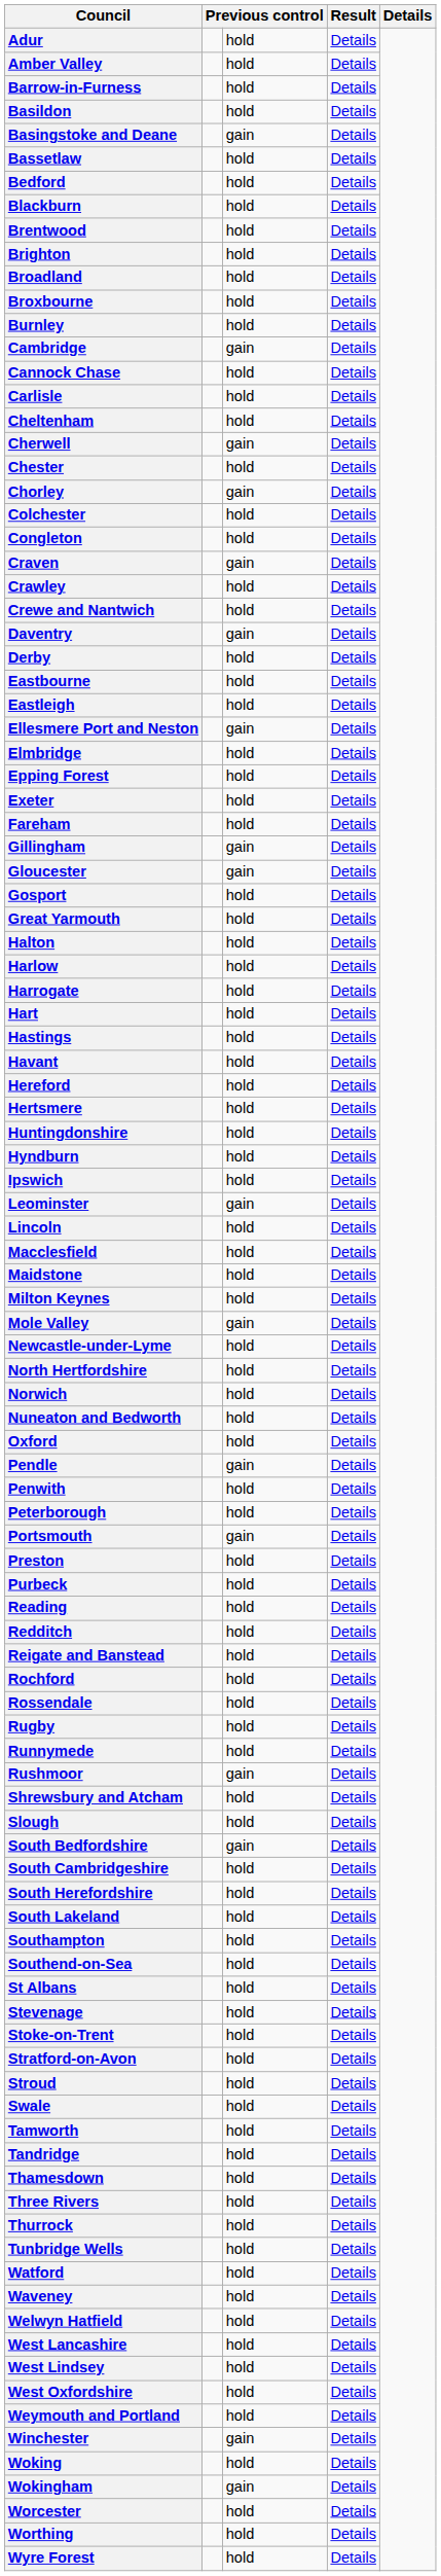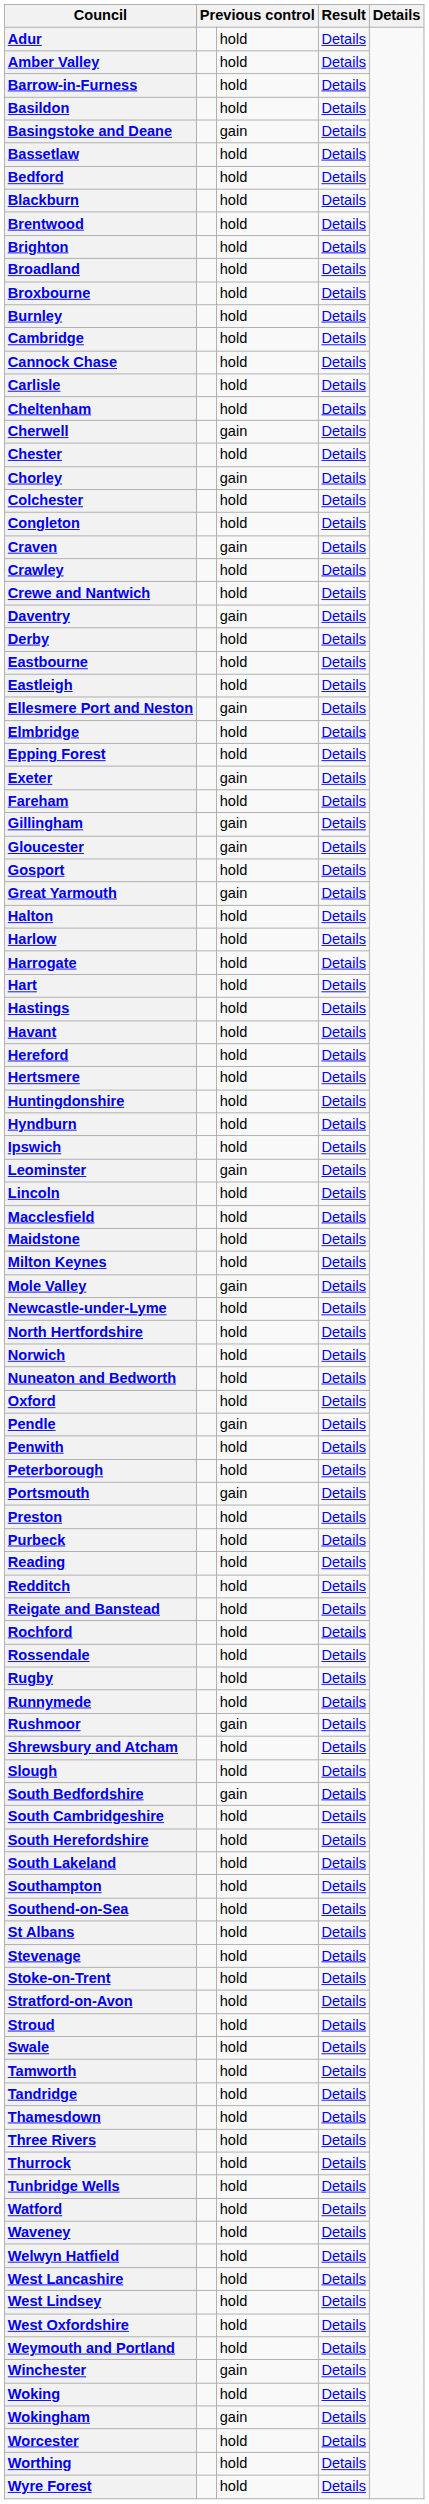 <table class="wikitable sortable" border="1">
 <tr>
 <th scope="col">Council</th>
 <th colspan=2>Previous control</th>
 <th colspan=2>Result</th>
 <th class="unsortable" scope="col">Details</th>
 </tr>
 <tr>
 <th scope="row" style="text-align: left;"><a href='#'>Adur</a></th>
 <td></td>
 <td> hold</td>
 <td><a href='#'>Details</a></td>
 </tr>
 <tr>
 <th scope="row" style="text-align: left;"><a href='#'>Amber Valley</a></th>
 <td></td>
 <td> hold</td>
 <td><a href='#'>Details</a></td>
 </tr>
 <tr>
 <th scope="row" style="text-align: left;"><a href='#'>Barrow-in-Furness</a></th>
 <td></td>
 <td> hold</td>
 <td><a href='#'>Details</a></td>
 </tr>
 <tr>
 <th scope="row" style="text-align: left;"><a href='#'>Basildon</a></th>
 <td></td>
 <td> hold</td>
 <td><a href='#'>Details</a></td>
 </tr>
 <tr>
 <th scope="row" style="text-align: left;"><a href='#'>Basingstoke and Deane</a></th>
 <td></td>
 <td> gain</td>
 <td><a href='#'>Details</a></td>
 </tr>
 <tr>
 <th scope="row" style="text-align: left;"><a href='#'>Bassetlaw</a></th>
 <td></td>
 <td> hold</td>
 <td><a href='#'>Details</a></td>
 </tr>
 <tr>
 <th scope="row" style="text-align: left;"><a href='#'>Bedford</a></th>
 <td></td>
 <td> hold</td>
 <td><a href='#'>Details</a></td>
 </tr>
 <tr>
 <th scope="row" style="text-align: left;"><a href='#'>Blackburn</a></th>
 <td></td>
 <td> hold</td>
 <td><a href='#'>Details</a></td>
 </tr>
 <tr>
 <th scope="row" style="text-align: left;"><a href='#'>Brentwood</a></th>
 <td></td>
 <td> hold</td>
 <td><a href='#'>Details</a></td>
 </tr>
 <tr>
 <th scope="row" style="text-align: left;"><a href='#'>Brighton</a></th>
 <td></td>
 <td> hold</td>
 <td><a href='#'>Details</a></td>
 </tr>
 <tr>
 <th scope="row" style="text-align: left;"><a href='#'>Broadland</a></th>
 <td></td>
 <td> hold</td>
 <td><a href='#'>Details</a></td>
 </tr>
 <tr>
 <th scope="row" style="text-align: left;"><a href='#'>Broxbourne</a></th>
 <td></td>
 <td> hold</td>
 <td><a href='#'>Details</a></td>
 </tr>
 <tr>
 <th scope="row" style="text-align: left;"><a href='#'>Burnley</a></th>
 <td></td>
 <td> hold</td>
 <td><a href='#'>Details</a></td>
 </tr>
 <tr>
 <th scope="row" style="text-align: left;"><a href='#'>Cambridge</a></th>
 <td></td>
-<td> gain</td>
+<td> hold</td>
 <td><a href='#'>Details</a></td>
 </tr>
 <tr>
 <th scope="row" style="text-align: left;"><a href='#'>Cannock Chase</a></th>
 <td></td>
 <td> hold</td>
 <td><a href='#'>Details</a></td>
 </tr>
 <tr>
 <th scope="row" style="text-align: left;"><a href='#'>Carlisle</a></th>
 <td></td>
 <td> hold</td>
 <td><a href='#'>Details</a></td>
 </tr>
 <tr>
 <th scope="row" style="text-align: left;"><a href='#'>Cheltenham</a></th>
 <td></td>
 <td> hold</td>
 <td><a href='#'>Details</a></td>
 </tr>
 <tr>
 <th scope="row" style="text-align: left;"><a href='#'>Cherwell</a></th>
 <td></td>
 <td> gain</td>
 <td><a href='#'>Details</a></td>
 </tr>
 <tr>
 <th scope="row" style="text-align: left;"><a href='#'>Chester</a></th>
 <td></td>
 <td> hold</td>
 <td><a href='#'>Details</a></td>
 </tr>
 <tr>
 <th scope="row" style="text-align: left;"><a href='#'>Chorley</a></th>
 <td></td>
 <td> gain</td>
 <td><a href='#'>Details</a></td>
 </tr>
 <tr>
 <th scope="row" style="text-align: left;"><a href='#'>Colchester</a></th>
 <td></td>
 <td> hold</td>
 <td><a href='#'>Details</a></td>
 </tr>
 <tr>
 <th scope="row" style="text-align: left;"><a href='#'>Congleton</a></th>
 <td></td>
 <td> hold</td>
 <td><a href='#'>Details</a></td>
 </tr>
 <tr>
 <th scope="row" style="text-align: left;"><a href='#'>Craven</a></th>
 <td></td>
 <td> gain</td>
 <td><a href='#'>Details</a></td>
 </tr>
 <tr>
 <th scope="row" style="text-align: left;"><a href='#'>Crawley</a></th>
 <td></td>
 <td> hold</td>
 <td><a href='#'>Details</a></td>
 </tr>
 <tr>
 <th scope="row" style="text-align: left;"><a href='#'>Crewe and Nantwich</a></th>
 <td></td>
 <td> hold</td>
 <td><a href='#'>Details</a></td>
 </tr>
 <tr>
 <th scope="row" style="text-align: left;"><a href='#'>Daventry</a></th>
 <td></td>
 <td> gain</td>
 <td><a href='#'>Details</a></td>
 </tr>
 <tr>
 <th scope="row" style="text-align: left;"><a href='#'>Derby</a></th>
 <td></td>
 <td> hold</td>
 <td><a href='#'>Details</a></td>
 </tr>
 <tr>
 <th scope="row" style="text-align: left;"><a href='#'>Eastbourne</a></th>
 <td></td>
 <td> hold</td>
 <td><a href='#'>Details</a></td>
 </tr>
 <tr>
 <th scope="row" style="text-align: left;"><a href='#'>Eastleigh</a></th>
 <td></td>
 <td> hold</td>
 <td><a href='#'>Details</a></td>
 </tr>
 <tr>
 <th scope="row" style="text-align: left;"><a href='#'>Ellesmere Port and Neston</a></th>
 <td></td>
 <td> gain</td>
 <td><a href='#'>Details</a></td>
 </tr>
 <tr>
 <th scope="row" style="text-align: left;"><a href='#'>Elmbridge</a></th>
 <td></td>
 <td> hold</td>
 <td><a href='#'>Details</a></td>
 </tr>
 <tr>
 <th scope="row" style="text-align: left;"><a href='#'>Epping Forest</a></th>
 <td></td>
 <td> hold</td>
 <td><a href='#'>Details</a></td>
 </tr>
 <tr>
 <th scope="row" style="text-align: left;"><a href='#'>Exeter</a></th>
 <td></td>
-<td> hold</td>
+<td> gain</td>
 <td><a href='#'>Details</a></td>
 </tr>
 <tr>
 <th scope="row" style="text-align: left;"><a href='#'>Fareham</a></th>
 <td></td>
 <td> hold</td>
 <td><a href='#'>Details</a></td>
 </tr>
 <tr>
 <th scope="row" style="text-align: left;"><a href='#'>Gillingham</a></th>
 <td></td>
 <td> gain</td>
 <td><a href='#'>Details</a></td>
 </tr>
 <tr>
 <th scope="row" style="text-align: left;"><a href='#'>Gloucester</a></th>
 <td></td>
 <td> gain</td>
 <td><a href='#'>Details</a></td>
 </tr>
 <tr>
 <th scope="row" style="text-align: left;"><a href='#'>Gosport</a></th>
 <td></td>
 <td> hold</td>
 <td><a href='#'>Details</a></td>
 </tr>
 <tr>
 <th scope="row" style="text-align: left;"><a href='#'>Great Yarmouth</a></th>
 <td></td>
-<td> hold</td>
+<td> gain</td>
 <td><a href='#'>Details</a></td>
 </tr>
 <tr>
 <th scope="row" style="text-align: left;"><a href='#'>Halton</a></th>
 <td></td>
 <td> hold</td>
 <td><a href='#'>Details</a></td>
 </tr>
 <tr>
 <th scope="row" style="text-align: left;"><a href='#'>Harlow</a></th>
 <td></td>
 <td> hold</td>
 <td><a href='#'>Details</a></td>
 </tr>
 <tr>
 <th scope="row" style="text-align: left;"><a href='#'>Harrogate</a></th>
 <td></td>
 <td> hold</td>
 <td><a href='#'>Details</a></td>
 </tr>
 <tr>
 <th scope="row" style="text-align: left;"><a href='#'>Hart</a></th>
 <td></td>
 <td> hold</td>
 <td><a href='#'>Details</a></td>
 </tr>
 <tr>
 <th scope="row" style="text-align: left;"><a href='#'>Hastings</a></th>
 <td></td>
 <td> hold</td>
 <td><a href='#'>Details</a></td>
 </tr>
 <tr>
 <th scope="row" style="text-align: left;"><a href='#'>Havant</a></th>
 <td></td>
 <td> hold</td>
 <td><a href='#'>Details</a></td>
 </tr>
 <tr>
 <th scope="row" style="text-align: left;"><a href='#'>Hereford</a></th>
 <td></td>
 <td> hold</td>
 <td><a href='#'>Details</a></td>
 </tr>
 <tr>
 <th scope="row" style="text-align: left;"><a href='#'>Hertsmere</a></th>
 <td></td>
 <td> hold</td>
 <td><a href='#'>Details</a></td>
 </tr>
 <tr>
 <th scope="row" style="text-align: left;"><a href='#'>Huntingdonshire</a></th>
 <td></td>
 <td> hold</td>
 <td><a href='#'>Details</a></td>
 </tr>
 <tr>
 <th scope="row" style="text-align: left;"><a href='#'>Hyndburn</a></th>
 <td></td>
 <td> hold</td>
 <td><a href='#'>Details</a></td>
 </tr>
 <tr>
 <th scope="row" style="text-align: left;"><a href='#'>Ipswich</a></th>
 <td></td>
 <td> hold</td>
 <td><a href='#'>Details</a></td>
 </tr>
 <tr>
 <th scope="row" style="text-align: left;"><a href='#'>Leominster</a></th>
 <td></td>
 <td> gain</td>
 <td><a href='#'>Details</a></td>
 </tr>
 <tr>
 <th scope="row" style="text-align: left;"><a href='#'>Lincoln</a></th>
 <td></td>
 <td> hold</td>
 <td><a href='#'>Details</a></td>
 </tr>
 <tr>
 <th scope="row" style="text-align: left;"><a href='#'>Macclesfield</a></th>
 <td></td>
 <td> hold</td>
 <td><a href='#'>Details</a></td>
 </tr>
 <tr>
 <th scope="row" style="text-align: left;"><a href='#'>Maidstone</a></th>
 <td></td>
 <td> hold</td>
 <td><a href='#'>Details</a></td>
 </tr>
 <tr>
 <th scope="row" style="text-align: left;"><a href='#'>Milton Keynes</a></th>
 <td></td>
 <td> hold</td>
 <td><a href='#'>Details</a></td>
 </tr>
 <tr>
 <th scope="row" style="text-align: left;"><a href='#'>Mole Valley</a></th>
 <td></td>
 <td> gain</td>
 <td><a href='#'>Details</a></td>
 </tr>
 <tr>
 <th scope="row" style="text-align: left;"><a href='#'>Newcastle-under-Lyme</a></th>
 <td></td>
 <td> hold</td>
 <td><a href='#'>Details</a></td>
 </tr>
 <tr>
 <th scope="row" style="text-align: left;"><a href='#'>North Hertfordshire</a></th>
 <td></td>
 <td> hold</td>
 <td><a href='#'>Details</a></td>
 </tr>
 <tr>
 <th scope="row" style="text-align: left;"><a href='#'>Norwich</a></th>
 <td></td>
 <td> hold</td>
 <td><a href='#'>Details</a></td>
 </tr>
 <tr>
 <th scope="row" style="text-align: left;"><a href='#'>Nuneaton and Bedworth</a></th>
 <td></td>
 <td> hold</td>
 <td><a href='#'>Details</a></td>
 </tr>
 <tr>
 <th scope="row" style="text-align: left;"><a href='#'>Oxford</a></th>
 <td></td>
 <td> hold</td>
 <td><a href='#'>Details</a></td>
 </tr>
 <tr>
 <th scope="row" style="text-align: left;"><a href='#'>Pendle</a></th>
 <td></td>
 <td> gain</td>
 <td><a href='#'>Details</a></td>
 </tr>
 <tr>
 <th scope="row" style="text-align: left;"><a href='#'>Penwith</a></th>
 <td></td>
 <td> hold</td>
 <td><a href='#'>Details</a></td>
 </tr>
 <tr>
 <th scope="row" style="text-align: left;"><a href='#'>Peterborough</a></th>
 <td></td>
 <td> hold</td>
 <td><a href='#'>Details</a></td>
 </tr>
 <tr>
 <th scope="row" style="text-align: left;"><a href='#'>Portsmouth</a></th>
 <td></td>
 <td> gain</td>
 <td><a href='#'>Details</a></td>
 </tr>
 <tr>
 <th scope="row" style="text-align: left;"><a href='#'>Preston</a></th>
 <td></td>
 <td> hold</td>
 <td><a href='#'>Details</a></td>
 </tr>
 <tr>
 <th scope="row" style="text-align: left;"><a href='#'>Purbeck</a></th>
 <td></td>
 <td> hold</td>
 <td><a href='#'>Details</a></td>
 </tr>
 <tr>
 <th scope="row" style="text-align: left;"><a href='#'>Reading</a></th>
 <td></td>
 <td> hold</td>
 <td><a href='#'>Details</a></td>
 </tr>
 <tr>
 <th scope="row" style="text-align: left;"><a href='#'>Redditch</a></th>
 <td></td>
 <td> hold</td>
 <td><a href='#'>Details</a></td>
 </tr>
 <tr>
 <th scope="row" style="text-align: left;"><a href='#'>Reigate and Banstead</a></th>
 <td></td>
 <td> hold</td>
 <td><a href='#'>Details</a></td>
 </tr>
 <tr>
 <th scope="row" style="text-align: left;"><a href='#'>Rochford</a></th>
 <td></td>
 <td> hold</td>
 <td><a href='#'>Details</a></td>
 </tr>
 <tr>
 <th scope="row" style="text-align: left;"><a href='#'>Rossendale</a></th>
 <td></td>
 <td> hold</td>
 <td><a href='#'>Details</a></td>
 </tr>
 <tr>
 <th scope="row" style="text-align: left;"><a href='#'>Rugby</a></th>
 <td></td>
 <td> hold</td>
 <td><a href='#'>Details</a></td>
 </tr>
 <tr>
 <th scope="row" style="text-align: left;"><a href='#'>Runnymede</a></th>
 <td></td>
 <td> hold</td>
 <td><a href='#'>Details</a></td>
 </tr>
 <tr>
 <th scope="row" style="text-align: left;"><a href='#'>Rushmoor</a></th>
 <td></td>
 <td> gain</td>
 <td><a href='#'>Details</a></td>
 </tr>
 <tr>
 <th scope="row" style="text-align: left;"><a href='#'>Shrewsbury and Atcham</a></th>
 <td></td>
 <td> hold</td>
 <td><a href='#'>Details</a></td>
 </tr>
 <tr>
 <th scope="row" style="text-align: left;"><a href='#'>Slough</a></th>
 <td></td>
 <td> hold</td>
 <td><a href='#'>Details</a></td>
 </tr>
 <tr>
 <th scope="row" style="text-align: left;"><a href='#'>South Bedfordshire</a></th>
 <td></td>
 <td> gain</td>
 <td><a href='#'>Details</a></td>
 </tr>
 <tr>
 <th scope="row" style="text-align: left;"><a href='#'>South Cambridgeshire</a></th>
 <td></td>
 <td> hold</td>
 <td><a href='#'>Details</a></td>
 </tr>
 <tr>
 <th scope="row" style="text-align: left;"><a href='#'>South Herefordshire</a></th>
 <td></td>
 <td> hold</td>
 <td><a href='#'>Details</a></td>
 </tr>
 <tr>
 <th scope="row" style="text-align: left;"><a href='#'>South Lakeland</a></th>
 <td></td>
 <td> hold</td>
 <td><a href='#'>Details</a></td>
 </tr>
 <tr>
 <th scope="row" style="text-align: left;"><a href='#'>Southampton</a></th>
 <td></td>
 <td> hold</td>
 <td><a href='#'>Details</a></td>
 </tr>
 <tr>
 <th scope="row" style="text-align: left;"><a href='#'>Southend-on-Sea</a></th>
 <td></td>
 <td> hold</td>
 <td><a href='#'>Details</a></td>
 </tr>
 <tr>
 <th scope="row" style="text-align: left;"><a href='#'>St Albans</a></th>
 <td></td>
 <td> hold</td>
 <td><a href='#'>Details</a></td>
 </tr>
 <tr>
 <th scope="row" style="text-align: left;"><a href='#'>Stevenage</a></th>
 <td></td>
 <td> hold</td>
 <td><a href='#'>Details</a></td>
 </tr>
 <tr>
 <th scope="row" style="text-align: left;"><a href='#'>Stoke-on-Trent</a></th>
 <td></td>
 <td> hold</td>
 <td><a href='#'>Details</a></td>
 </tr>
 <tr>
 <th scope="row" style="text-align: left;"><a href='#'>Stratford-on-Avon</a></th>
 <td></td>
 <td> hold</td>
 <td><a href='#'>Details</a></td>
 </tr>
 <tr>
 <th scope="row" style="text-align: left;"><a href='#'>Stroud</a></th>
 <td></td>
 <td> hold</td>
 <td><a href='#'>Details</a></td>
 </tr>
 <tr>
 <th scope="row" style="text-align: left;"><a href='#'>Swale</a></th>
 <td></td>
 <td> hold</td>
 <td><a href='#'>Details</a></td>
 </tr>
 <tr>
 <th scope="row" style="text-align: left;"><a href='#'>Tamworth</a></th>
 <td></td>
 <td> hold</td>
 <td><a href='#'>Details</a></td>
 </tr>
 <tr>
 <th scope="row" style="text-align: left;"><a href='#'>Tandridge</a></th>
 <td></td>
 <td> hold</td>
 <td><a href='#'>Details</a></td>
 </tr>
 <tr>
 <th scope="row" style="text-align: left;"><a href='#'>Thamesdown</a></th>
 <td></td>
 <td> hold</td>
 <td><a href='#'>Details</a></td>
 </tr>
 <tr>
 <th scope="row" style="text-align: left;"><a href='#'>Three Rivers</a></th>
 <td></td>
 <td> hold</td>
 <td><a href='#'>Details</a></td>
 </tr>
 <tr>
 <th scope="row" style="text-align: left;"><a href='#'>Thurrock</a></th>
 <td></td>
 <td> hold</td>
 <td><a href='#'>Details</a></td>
 </tr>
 <tr>
 <th scope="row" style="text-align: left;"><a href='#'>Tunbridge Wells</a></th>
 <td></td>
 <td> hold</td>
 <td><a href='#'>Details</a></td>
 </tr>
 <tr>
 <th scope="row" style="text-align: left;"><a href='#'>Watford</a></th>
 <td></td>
 <td> hold</td>
 <td><a href='#'>Details</a></td>
 </tr>
 <tr>
 <th scope="row" style="text-align: left;"><a href='#'>Waveney</a></th>
 <td></td>
 <td> hold</td>
 <td><a href='#'>Details</a></td>
 </tr>
 <tr>
 <th scope="row" style="text-align: left;"><a href='#'>Welwyn Hatfield</a></th>
 <td></td>
 <td> hold</td>
 <td><a href='#'>Details</a></td>
 </tr>
 <tr>
 <th scope="row" style="text-align: left;"><a href='#'>West Lancashire</a></th>
 <td></td>
 <td> hold</td>
 <td><a href='#'>Details</a></td>
 </tr>
 <tr>
 <th scope="row" style="text-align: left;"><a href='#'>West Lindsey</a></th>
 <td></td>
 <td> hold</td>
 <td><a href='#'>Details</a></td>
 </tr>
 <tr>
 <th scope="row" style="text-align: left;"><a href='#'>West Oxfordshire</a></th>
 <td></td>
 <td> hold</td>
 <td><a href='#'>Details</a></td>
 </tr>
 <tr>
 <th scope="row" style="text-align: left;"><a href='#'>Weymouth and Portland</a></th>
 <td></td>
 <td> hold</td>
 <td><a href='#'>Details</a></td>
 </tr>
 <tr>
 <th scope="row" style="text-align: left;"><a href='#'>Winchester</a></th>
 <td></td>
 <td> gain</td>
 <td><a href='#'>Details</a></td>
 </tr>
 <tr>
 <th scope="row" style="text-align: left;"><a href='#'>Woking</a></th>
 <td></td>
 <td> hold</td>
 <td><a href='#'>Details</a></td>
 </tr>
 <tr>
 <th scope="row" style="text-align: left;"><a href='#'>Wokingham</a></th>
 <td></td>
 <td> gain</td>
 <td><a href='#'>Details</a></td>
 </tr>
 <tr>
 <th scope="row" style="text-align: left;"><a href='#'>Worcester</a></th>
 <td></td>
 <td> hold</td>
 <td><a href='#'>Details</a></td>
 </tr>
 <tr>
 <th scope="row" style="text-align: left;"><a href='#'>Worthing</a></th>
 <td></td>
 <td> hold</td>
 <td><a href='#'>Details</a></td>
 </tr>
 <tr>
 <th scope="row" style="text-align: left;"><a href='#'>Wyre Forest</a></th>
 <td></td>
 <td> hold</td>
 <td><a href='#'>Details</a></td>
 </tr>
 </table>
